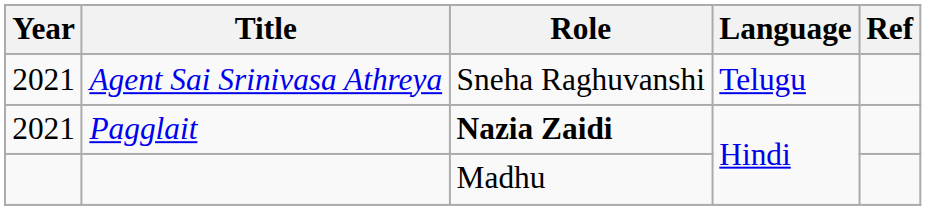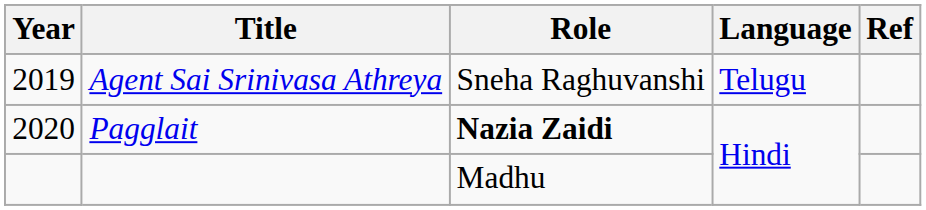 <table class="wikitable">
 <tr>
 <th>Year</th>
 <th>Title</th>
 <th>Role</th>
 <th>Language</th>
 <th>Ref</th>
 </tr>
 <tr>
-<td>2021</td>
+<td>2019</td>
 <td><em><a href='#'>Agent Sai Srinivasa Athreya</a></em></td>
 <td>Sneha Raghuvanshi</td>
 <td><a href='#'>Telugu</a></td>
 <td></td>
 </tr>
 <tr>
-<td>2021</td>
+<td>2020</td>
 <td><em><a href='#'>Pagglait</a></em></td>
 <td><strong>Nazia Zaidi</strong></td>
 <td rowspan="2"><a href='#'>Hindi</a></td>
 <td></td>
 </tr>
 <tr>
 <td></td>
 <td></td>
 <td>Madhu</td>
 <td></td>
 </tr>
 </table>
